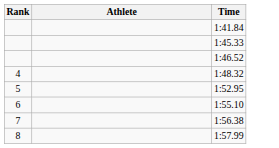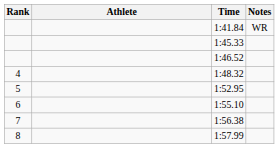 <table class="wikitable" style="text-align:center">
 <tr>
 <th>Rank</th>
 <th Style="width:18em">Athlete</th>
 <th>Time</th>
+<th>Notes</th>
 </tr>
 <tr>
 <td></td>
 <td style="text-align:left"></td>
 <td>1:41.84</td>
+<td>WR</td>
 </tr>
 <tr>
 <td></td>
 <td style="text-align:left"></td>
 <td>1:45.33</td>
+<td></td>
 </tr>
 <tr>
 <td></td>
 <td style="text-align:left"></td>
 <td>1:46.52</td>
+<td></td>
 </tr>
 <tr>
 <td>4</td>
 <td style="text-align:left"></td>
 <td>1:48.32</td>
+<td></td>
 </tr>
 <tr>
 <td>5</td>
 <td style="text-align:left"></td>
 <td>1:52.95</td>
+<td></td>
 </tr>
 <tr>
 <td>6</td>
 <td style="text-align:left"></td>
 <td>1:55.10</td>
+<td></td>
 </tr>
 <tr>
 <td>7</td>
 <td style="text-align:left"></td>
 <td>1:56.38</td>
+<td></td>
 </tr>
 <tr>
 <td>8</td>
 <td style="text-align:left"></td>
 <td>1:57.99</td>
+<td></td>
 </tr>
 </table>
